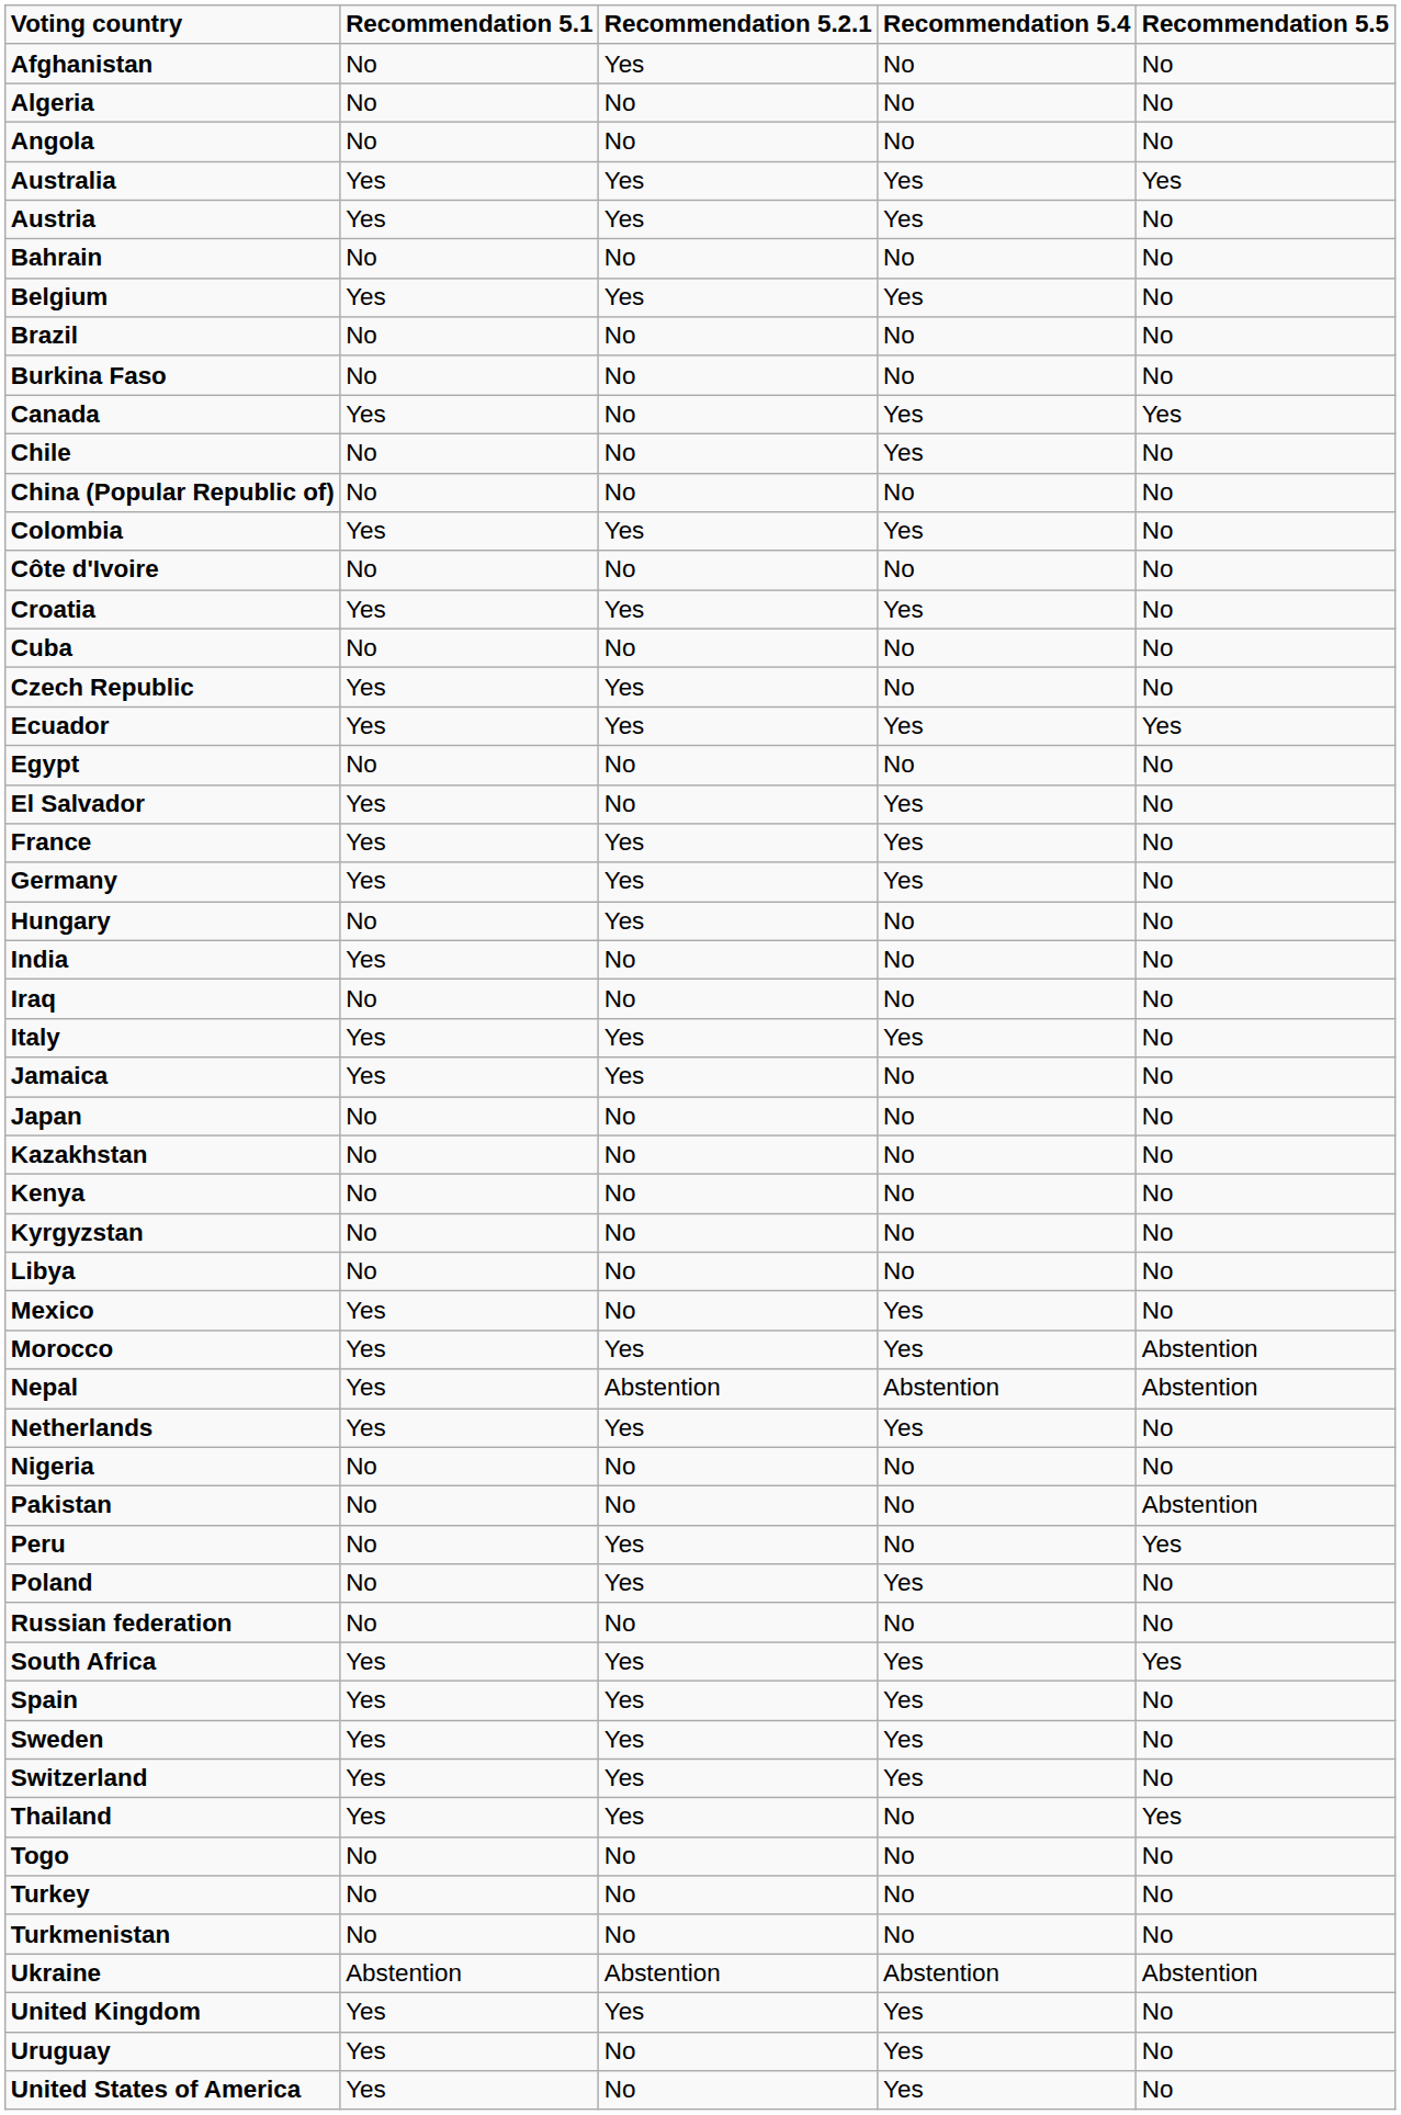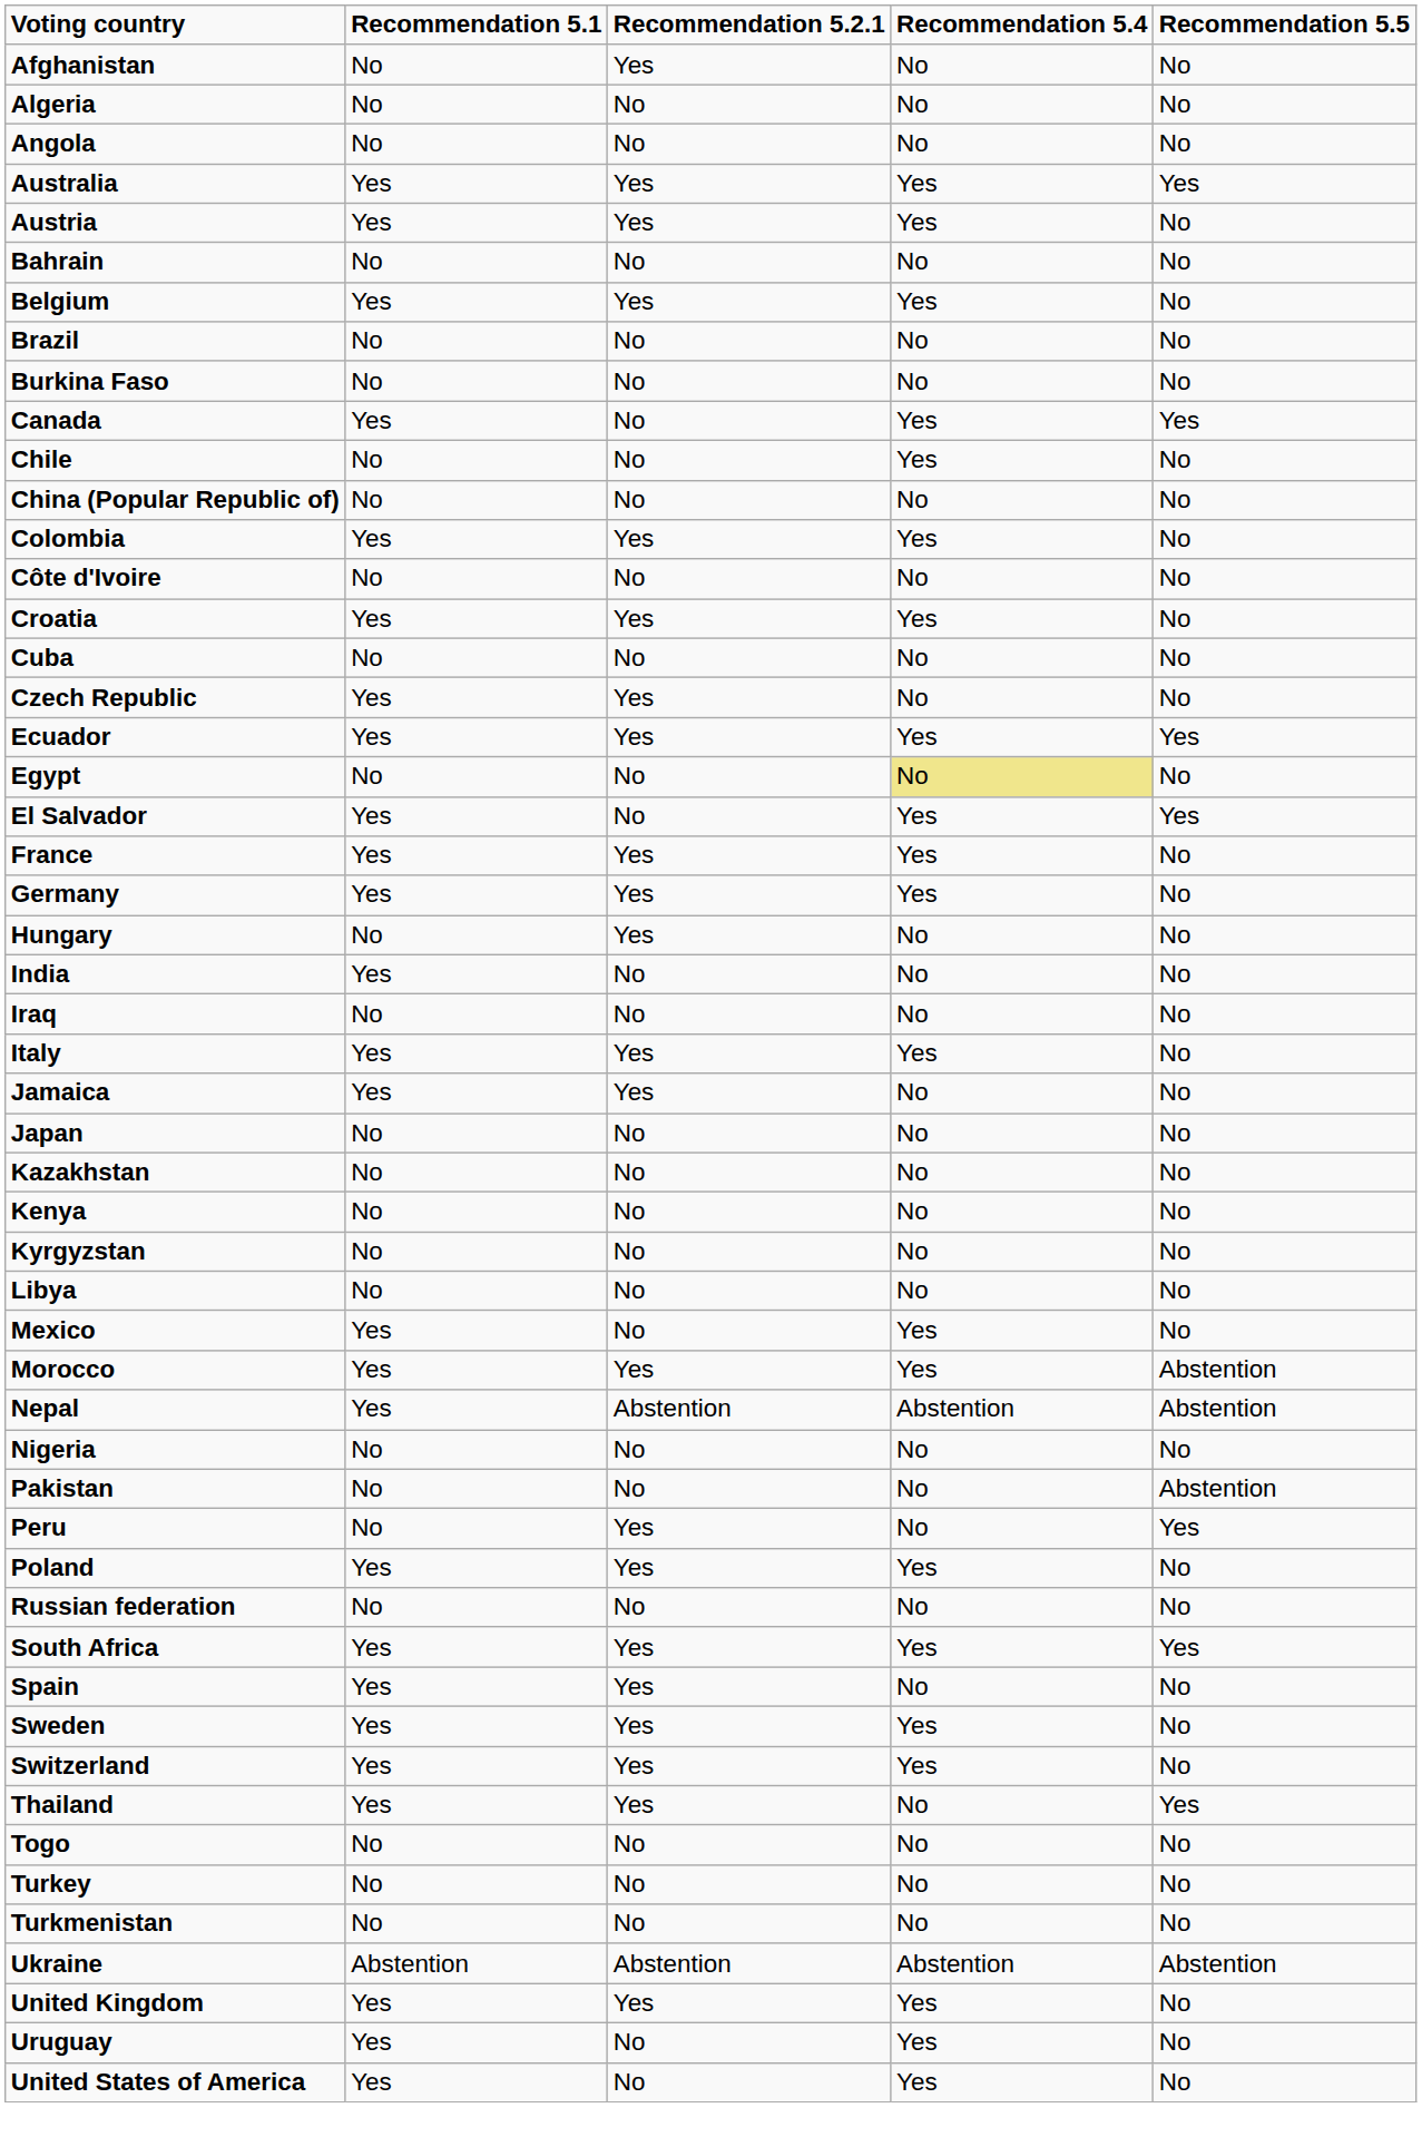 <table class="wikitable">
 <tr>
 <td><strong>Voting country</strong></td>
 <td><strong>Recommendation 5.1</strong></td>
 <td><strong>Recommendation 5.2.1</strong></td>
 <td><strong>Recommendation 5.4</strong></td>
 <td><strong>Recommendation 5.5</strong></td>
 </tr>
 <tr>
 <td><strong>Afghanistan</strong></td>
 <td>No</td>
 <td>Yes</td>
 <td>No</td>
 <td>No</td>
 </tr>
 <tr>
 <td><strong>Algeria</strong></td>
 <td>No</td>
 <td>No</td>
 <td>No</td>
 <td>No</td>
 </tr>
 <tr>
 <td><strong>Angola</strong></td>
 <td>No</td>
 <td>No</td>
 <td>No</td>
 <td>No</td>
 </tr>
 <tr>
 <td><strong>Australia</strong></td>
 <td>Yes</td>
 <td>Yes</td>
 <td>Yes</td>
 <td>Yes</td>
 </tr>
 <tr>
 <td><strong>Austria</strong></td>
 <td>Yes</td>
 <td>Yes</td>
 <td>Yes</td>
 <td>No</td>
 </tr>
 <tr>
 <td><strong>Bahrain</strong></td>
 <td>No</td>
 <td>No</td>
 <td>No</td>
 <td>No</td>
 </tr>
 <tr>
 <td><strong>Belgium</strong></td>
 <td>Yes</td>
 <td>Yes</td>
 <td>Yes</td>
 <td>No</td>
 </tr>
 <tr>
 <td><strong>Brazil</strong></td>
 <td>No</td>
 <td>No</td>
 <td>No</td>
 <td>No</td>
 </tr>
 <tr>
 <td><strong>Burkina Faso</strong></td>
 <td>No</td>
 <td>No</td>
 <td>No</td>
 <td>No</td>
 </tr>
 <tr>
 <td><strong>Canada</strong></td>
 <td>Yes</td>
 <td>No</td>
 <td>Yes</td>
 <td>Yes</td>
 </tr>
 <tr>
 <td><strong>Chile</strong></td>
 <td>No</td>
 <td>No</td>
 <td>Yes</td>
 <td>No</td>
 </tr>
 <tr>
 <td><strong>China (Popular Republic of)</strong></td>
 <td>No</td>
 <td>No</td>
 <td>No</td>
 <td>No</td>
 </tr>
 <tr>
 <td><strong>Colombia</strong></td>
 <td>Yes</td>
 <td>Yes</td>
 <td>Yes</td>
 <td>No</td>
 </tr>
 <tr>
 <td><strong>Côte d'Ivoire</strong></td>
 <td>No</td>
 <td>No</td>
 <td>No</td>
 <td>No</td>
 </tr>
 <tr>
 <td><strong>Croatia</strong></td>
 <td>Yes</td>
 <td>Yes</td>
 <td>Yes</td>
 <td>No</td>
 </tr>
 <tr>
 <td><strong>Cuba</strong></td>
 <td>No</td>
 <td>No</td>
 <td>No</td>
 <td>No</td>
 </tr>
 <tr>
 <td><strong>Czech Republic</strong></td>
 <td>Yes</td>
 <td>Yes</td>
 <td>No</td>
 <td>No</td>
 </tr>
 <tr>
 <td><strong>Ecuador</strong></td>
 <td>Yes</td>
 <td>Yes</td>
 <td>Yes</td>
 <td>Yes</td>
 </tr>
 <tr>
 <td><strong>Egypt</strong></td>
 <td>No</td>
 <td>No</td>
-<td>No</td>
+<td style="background: khaki;">No</td>
 <td>No</td>
 </tr>
 <tr>
 <td><strong>El Salvador</strong></td>
 <td>Yes</td>
 <td>No</td>
 <td>Yes</td>
-<td>No</td>
+<td>Yes</td>
 </tr>
 <tr>
 <td><strong>France</strong></td>
 <td>Yes</td>
 <td>Yes</td>
 <td>Yes</td>
 <td>No</td>
 </tr>
 <tr>
 <td><strong>Germany</strong></td>
 <td>Yes</td>
 <td>Yes</td>
 <td>Yes</td>
 <td>No</td>
 </tr>
 <tr>
 <td><strong>Hungary</strong></td>
 <td>No</td>
 <td>Yes</td>
 <td>No</td>
 <td>No</td>
 </tr>
 <tr>
 <td><strong>India</strong></td>
 <td>Yes</td>
 <td>No</td>
 <td>No</td>
 <td>No</td>
 </tr>
 <tr>
 <td><strong>Iraq</strong></td>
 <td>No</td>
 <td>No</td>
 <td>No</td>
 <td>No</td>
 </tr>
 <tr>
 <td><strong>Italy</strong></td>
 <td>Yes</td>
 <td>Yes</td>
 <td>Yes</td>
 <td>No</td>
 </tr>
 <tr>
 <td><strong>Jamaica</strong></td>
 <td>Yes</td>
 <td>Yes</td>
 <td>No</td>
 <td>No</td>
 </tr>
 <tr>
 <td><strong>Japan</strong></td>
 <td>No</td>
 <td>No</td>
 <td>No</td>
 <td>No</td>
 </tr>
 <tr>
 <td><strong>Kazakhstan</strong></td>
 <td>No</td>
 <td>No</td>
 <td>No</td>
 <td>No</td>
 </tr>
 <tr>
 <td><strong>Kenya</strong></td>
 <td>No</td>
 <td>No</td>
 <td>No</td>
 <td>No</td>
 </tr>
 <tr>
 <td><strong>Kyrgyzstan</strong></td>
 <td>No</td>
 <td>No</td>
 <td>No</td>
 <td>No</td>
 </tr>
 <tr>
 <td><strong>Libya</strong></td>
 <td>No</td>
 <td>No</td>
 <td>No</td>
 <td>No</td>
 </tr>
 <tr>
 <td><strong>Mexico</strong></td>
 <td>Yes</td>
 <td>No</td>
 <td>Yes</td>
 <td>No</td>
 </tr>
 <tr>
 <td><strong>Morocco</strong></td>
 <td>Yes</td>
 <td>Yes</td>
 <td>Yes</td>
 <td>Abstention</td>
 </tr>
 <tr>
 <td><strong>Nepal</strong></td>
 <td>Yes</td>
 <td>Abstention</td>
 <td>Abstention</td>
 <td>Abstention</td>
 </tr>
 <tr>
-<td><strong>Netherlands</strong></td>
-<td>Yes</td>
-<td>Yes</td>
-<td>Yes</td>
-<td>No</td>
-</tr>
-<tr>
 <td><strong>Nigeria</strong></td>
 <td>No</td>
 <td>No</td>
 <td>No</td>
 <td>No</td>
 </tr>
 <tr>
 <td><strong>Pakistan</strong></td>
 <td>No</td>
 <td>No</td>
 <td>No</td>
 <td>Abstention</td>
 </tr>
 <tr>
 <td><strong>Peru</strong></td>
 <td>No</td>
 <td>Yes</td>
 <td>No</td>
 <td>Yes</td>
 </tr>
 <tr>
 <td><strong>Poland</strong></td>
-<td>No</td>
+<td>Yes</td>
 <td>Yes</td>
 <td>Yes</td>
 <td>No</td>
 </tr>
 <tr>
 <td><strong>Russian federation</strong></td>
 <td>No</td>
 <td>No</td>
 <td>No</td>
 <td>No</td>
 </tr>
 <tr>
 <td><strong>South Africa</strong></td>
 <td>Yes</td>
 <td>Yes</td>
 <td>Yes</td>
 <td>Yes</td>
 </tr>
 <tr>
 <td><strong>Spain</strong></td>
 <td>Yes</td>
 <td>Yes</td>
-<td>Yes</td>
+<td>No</td>
 <td>No</td>
 </tr>
 <tr>
 <td><strong>Sweden</strong></td>
 <td>Yes</td>
 <td>Yes</td>
 <td>Yes</td>
 <td>No</td>
 </tr>
 <tr>
 <td><strong>Switzerland</strong></td>
 <td>Yes</td>
 <td>Yes</td>
 <td>Yes</td>
 <td>No</td>
 </tr>
 <tr>
 <td><strong>Thailand</strong></td>
 <td>Yes</td>
 <td>Yes</td>
 <td>No</td>
 <td>Yes</td>
 </tr>
 <tr>
 <td><strong>Togo</strong></td>
 <td>No</td>
 <td>No</td>
 <td>No</td>
 <td>No</td>
 </tr>
 <tr>
 <td><strong>Turkey</strong></td>
 <td>No</td>
 <td>No</td>
 <td>No</td>
 <td>No</td>
 </tr>
 <tr>
 <td><strong>Turkmenistan</strong></td>
 <td>No</td>
 <td>No</td>
 <td>No</td>
 <td>No</td>
 </tr>
 <tr>
 <td><strong>Ukraine</strong></td>
 <td>Abstention</td>
 <td>Abstention</td>
 <td>Abstention</td>
 <td>Abstention</td>
 </tr>
 <tr>
 <td><strong>United Kingdom</strong></td>
 <td>Yes</td>
 <td>Yes</td>
 <td>Yes</td>
 <td>No</td>
 </tr>
 <tr>
 <td><strong>Uruguay</strong></td>
 <td>Yes</td>
 <td>No</td>
 <td>Yes</td>
 <td>No</td>
 </tr>
 <tr>
 <td><strong>United States of America</strong></td>
 <td>Yes</td>
 <td>No</td>
 <td>Yes</td>
 <td>No</td>
 </tr>
 </table>
